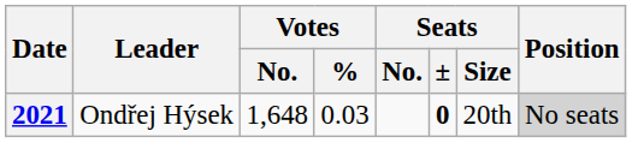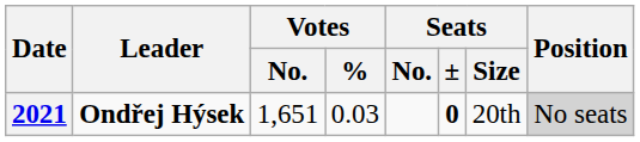 <table class="wikitable" style=text-align:center>
 <tr>
 <th rowspan="2">Date</th>
 <th rowspan="2">Leader</th>
 <th colspan="2">Votes</th>
 <th colspan="3">Seats</th>
 <th rowspan="2">Position</th>
 </tr>
 <tr>
 <th>No.</th>
 <th>%</th>
 <th>No.</th>
 <th>±</th>
 <th>Size</th>
 </tr>
 <tr>
 <th><a href='#'>2021</a></th>
-<td>Ondřej Hýsek</td>
-<td>1,648</td>
+<td><strong>Ondřej Hýsek</strong></td>
+<td>1,651</td>
 <td>0.03</td>
 <td></td>
 <td><strong> 0</strong></td>
 <td>20th</td>
 <td style="background:lightgray;" align=center>No seats</td>
 </tr>
 </table>
